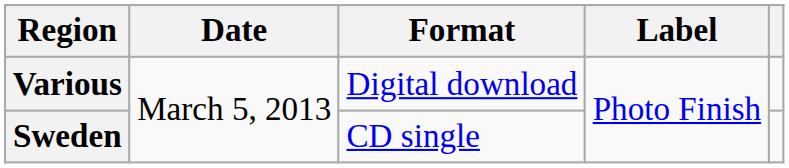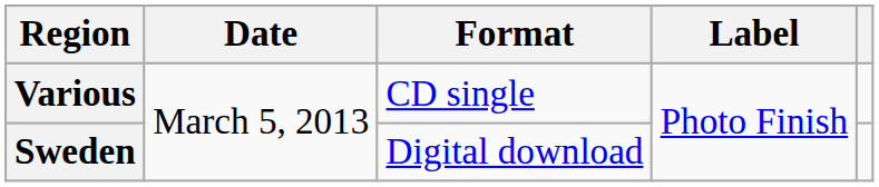 <table class="wikitable plainrowheaders">
 <tr>
 <th scope="col">Region</th>
 <th scope="col">Date</th>
 <th scope="col">Format</th>
 <th scope="col">Label</th>
 <th scope="col"></th>
 </tr>
 <tr>
 <th scope="row">Various</th>
 <td rowspan="2">March 5, 2013</td>
-<td><a href='#'>Digital download</a></td>
+<td><a href='#'>CD single</a></td>
 <td rowspan="2"><a href='#'>Photo Finish</a></td>
 <td align="center"></td>
 </tr>
 <tr>
 <th scope="row">Sweden</th>
-<td><a href='#'>CD single</a></td>
+<td><a href='#'>Digital download</a></td>
 <td align="center"></td>
 </tr>
 </table>
